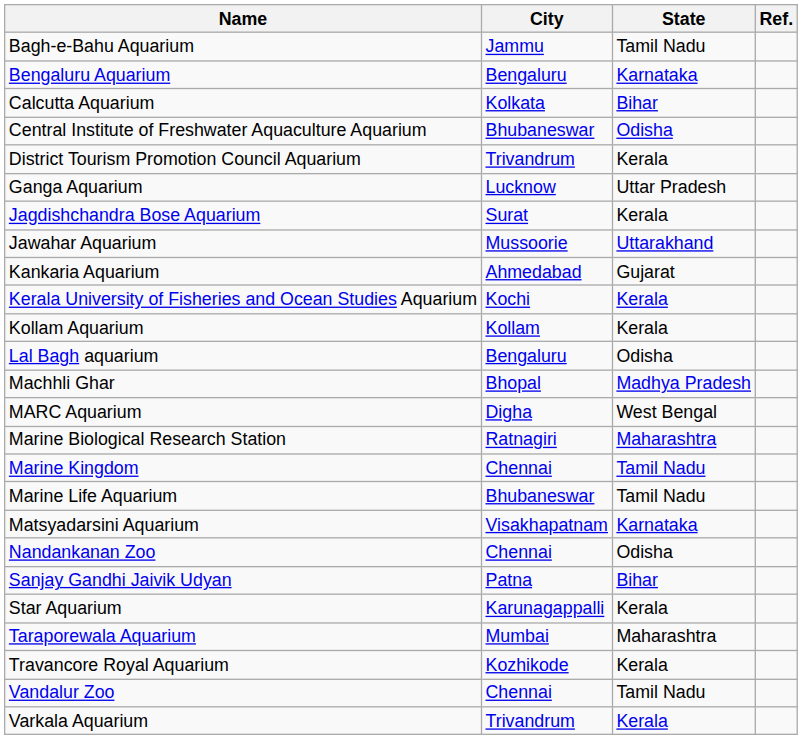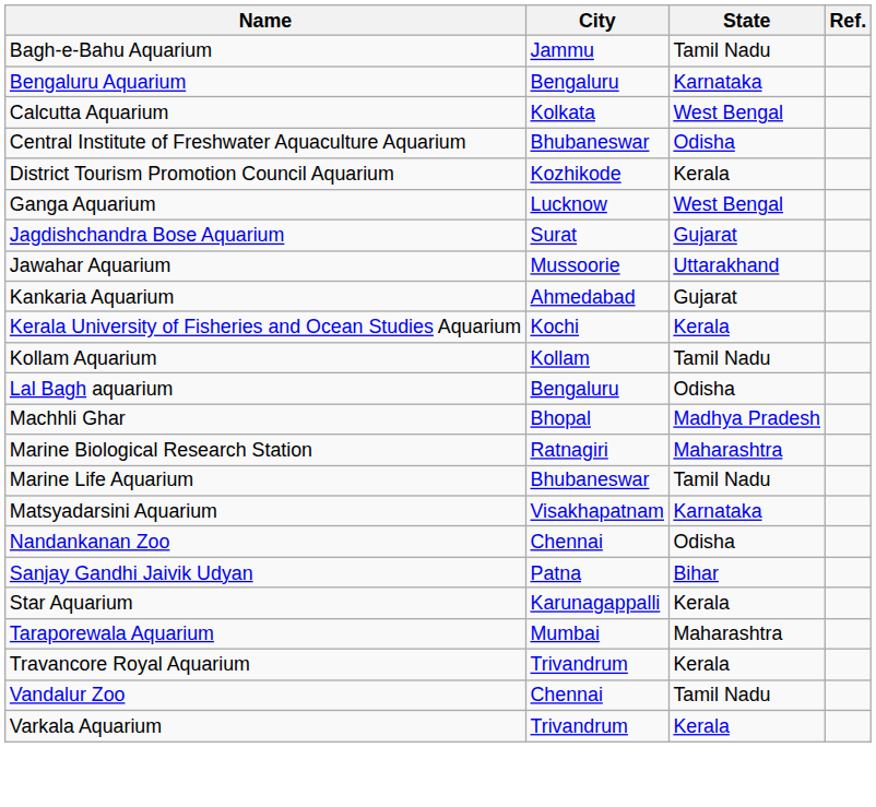 <table class="wikitable sortable defaultcenter col1left" style="font-size: 85%">
 <tr>
 <th>Name</th>
 <th>City</th>
 <th>State</th>
 <th>Ref.</th>
 </tr>
 <tr>
 <td>Bagh-e-Bahu Aquarium</td>
 <td><a href='#'>Jammu</a></td>
 <td>Tamil Nadu</td>
 <td></td>
 </tr>
 <tr>
 <td><a href='#'>Bengaluru Aquarium</a></td>
 <td><a href='#'>Bengaluru</a></td>
 <td><a href='#'>Karnataka</a></td>
 <td><br></td>
 </tr>
 <tr>
 <td>Calcutta Aquarium</td>
 <td><a href='#'>Kolkata</a></td>
-<td><a href='#'>Bihar</a></td>
+<td><a href='#'>West Bengal</a></td>
 <td></td>
 </tr>
 <tr>
 <td>Central Institute of Freshwater Aquaculture Aquarium</td>
 <td><a href='#'>Bhubaneswar</a></td>
 <td><a href='#'>Odisha</a></td>
 <td></td>
 </tr>
 <tr>
 <td>District Tourism Promotion Council Aquarium</td>
-<td><a href='#'>Trivandrum</a></td>
+<td><a href='#'>Kozhikode</a></td>
 <td>Kerala</td>
 <td></td>
 </tr>
 <tr>
 <td>Ganga Aquarium</td>
 <td><a href='#'>Lucknow</a></td>
-<td>Uttar Pradesh</td>
+<td><a href='#'>West Bengal</a></td>
 <td></td>
 </tr>
 <tr>
 <td><a href='#'>Jagdishchandra Bose Aquarium</a></td>
 <td><a href='#'>Surat</a></td>
-<td>Kerala</td>
+<td><a href='#'>Gujarat</a></td>
 <td></td>
 </tr>
 <tr>
 <td>Jawahar Aquarium</td>
 <td><a href='#'>Mussoorie</a></td>
 <td><a href='#'>Uttarakhand</a></td>
 <td></td>
 </tr>
 <tr>
 <td>Kankaria Aquarium</td>
 <td><a href='#'>Ahmedabad</a></td>
 <td>Gujarat</td>
 <td></td>
 </tr>
 <tr>
 <td><a href='#'>Kerala University of Fisheries and Ocean Studies</a> Aquarium</td>
 <td><a href='#'>Kochi</a></td>
 <td><a href='#'>Kerala</a></td>
 <td></td>
 </tr>
 <tr>
 <td>Kollam Aquarium</td>
 <td><a href='#'>Kollam</a></td>
-<td>Kerala</td>
+<td>Tamil Nadu</td>
 <td></td>
 </tr>
 <tr>
 <td><a href='#'>Lal Bagh</a> aquarium</td>
 <td><a href='#'>Bengaluru</a></td>
 <td>Odisha</td>
 <td></td>
 </tr>
 <tr>
 <td>Machhli Ghar</td>
 <td><a href='#'>Bhopal</a></td>
 <td><a href='#'>Madhya Pradesh</a></td>
 <td></td>
 </tr>
 <tr>
-<td>MARC Aquarium</td>
-<td><a href='#'>Digha</a></td>
-<td>West Bengal</td>
-<td></td>
-</tr>
-<tr>
 <td>Marine Biological Research Station</td>
 <td><a href='#'>Ratnagiri</a></td>
 <td><a href='#'>Maharashtra</a></td>
-<td></td>
-</tr>
-<tr>
-<td><a href='#'>Marine Kingdom</a></td>
-<td><a href='#'>Chennai</a></td>
-<td><a href='#'>Tamil Nadu</a></td>
 <td></td>
 </tr>
 <tr>
 <td>Marine Life Aquarium</td>
 <td><a href='#'>Bhubaneswar</a></td>
 <td>Tamil Nadu</td>
 <td></td>
 </tr>
 <tr>
 <td>Matsyadarsini Aquarium</td>
 <td><a href='#'>Visakhapatnam</a></td>
 <td><a href='#'>Karnataka</a></td>
 <td></td>
 </tr>
 <tr>
 <td><a href='#'>Nandankanan Zoo</a></td>
 <td><a href='#'>Chennai</a></td>
 <td>Odisha</td>
 <td></td>
 </tr>
 <tr>
 <td><a href='#'>Sanjay Gandhi Jaivik Udyan</a></td>
 <td><a href='#'>Patna</a></td>
 <td><a href='#'>Bihar</a></td>
 <td></td>
 </tr>
 <tr>
 <td>Star Aquarium</td>
 <td><a href='#'>Karunagappalli</a></td>
 <td>Kerala</td>
 <td></td>
 </tr>
 <tr>
 <td><a href='#'>Taraporewala Aquarium</a></td>
 <td><a href='#'>Mumbai</a></td>
 <td>Maharashtra</td>
 <td></td>
 </tr>
 <tr>
 <td>Travancore Royal Aquarium</td>
-<td><a href='#'>Kozhikode</a></td>
+<td><a href='#'>Trivandrum</a></td>
 <td>Kerala</td>
 <td></td>
 </tr>
 <tr>
 <td><a href='#'>Vandalur Zoo</a></td>
 <td><a href='#'>Chennai</a></td>
 <td>Tamil Nadu</td>
 <td></td>
 </tr>
 <tr>
 <td>Varkala Aquarium</td>
 <td><a href='#'>Trivandrum</a></td>
 <td><a href='#'>Kerala</a></td>
 <td></td>
 </tr>
 </table>
